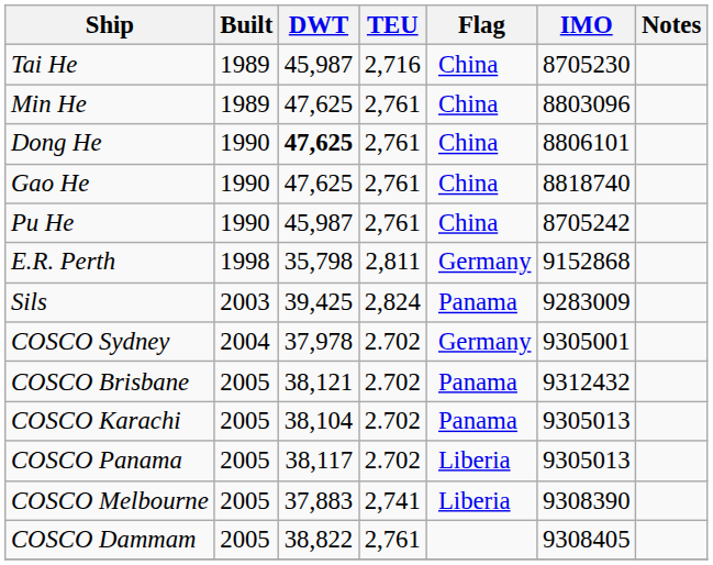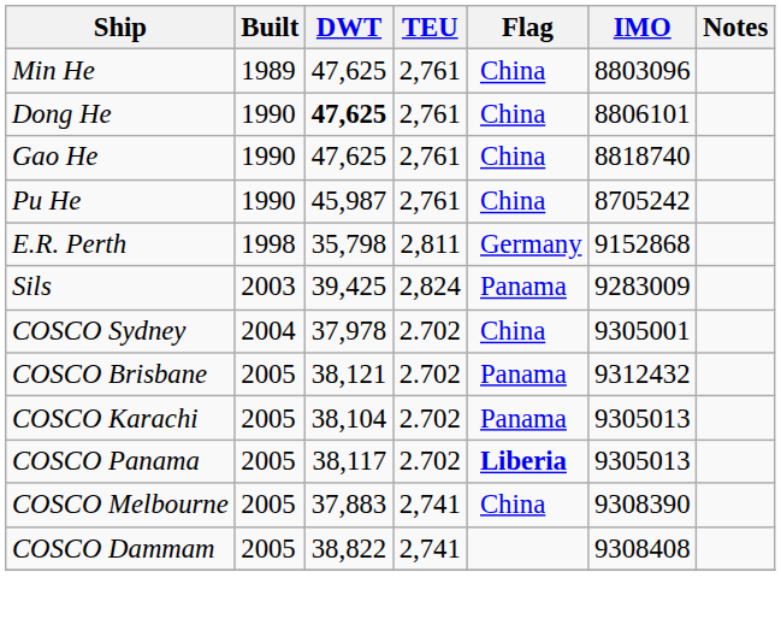 <table class="wikitable">
 <tr>
 <th>Ship</th>
 <th>Built</th>
 <th><a href='#'>DWT</a></th>
 <th><a href='#'>TEU</a></th>
 <th>Flag</th>
 <th><a href='#'>IMO</a></th>
 <th>Notes</th>
-</tr>
-<tr>
-<td><em>Tai He</em></td>
-<td>1989</td>
-<td align=right>45,987</td>
-<td align=right>2,716</td>
-<td> <a href='#'>China</a></td>
-<td>8705230</td>
-<td></td>
 </tr>
 <tr>
 <td><em>Min He</em></td>
 <td>1989</td>
 <td align=right>47,625</td>
 <td align=right>2,761</td>
 <td> <a href='#'>China</a></td>
 <td>8803096</td>
 <td></td>
 </tr>
 <tr>
 <td><em>Dong He</em></td>
 <td>1990</td>
 <td align=right><strong>47,625</strong></td>
 <td align=right>2,761</td>
 <td> <a href='#'>China</a></td>
 <td>8806101</td>
 <td></td>
 </tr>
 <tr>
 <td><em>Gao He</em></td>
 <td>1990</td>
 <td align=right>47,625</td>
 <td align=right>2,761</td>
 <td> <a href='#'>China</a></td>
 <td>8818740</td>
 <td></td>
 </tr>
 <tr>
 <td><em>Pu He</em></td>
 <td>1990</td>
 <td align=right>45,987</td>
 <td align=right>2,761</td>
 <td> <a href='#'>China</a></td>
 <td>8705242</td>
 <td></td>
 </tr>
 <tr>
 <td><em>E.R. Perth</em></td>
 <td>1998</td>
 <td align=right>35,798</td>
 <td align=right>2,811</td>
 <td> <a href='#'>Germany</a></td>
 <td>9152868</td>
 <td></td>
 </tr>
 <tr>
 <td><em>Sils</em></td>
 <td>2003</td>
 <td align=right>39,425</td>
 <td align=right>2,824</td>
 <td> <a href='#'>Panama</a></td>
 <td>9283009</td>
 <td></td>
 </tr>
 <tr>
 <td><em>COSCO Sydney</em></td>
 <td>2004</td>
 <td align=right>37,978</td>
 <td align=right>2.702</td>
-<td> <a href='#'>Germany</a></td>
+<td> <a href='#'>China</a></td>
 <td>9305001</td>
 <td></td>
 </tr>
 <tr>
 <td><em>COSCO Brisbane</em></td>
 <td>2005</td>
 <td align=right>38,121</td>
 <td align=right>2.702</td>
 <td> <a href='#'>Panama</a></td>
 <td>9312432</td>
 <td></td>
 </tr>
 <tr>
 <td><em>COSCO Karachi</em></td>
 <td>2005</td>
 <td align=right>38,104</td>
 <td align=right>2.702</td>
 <td> <a href='#'>Panama</a></td>
 <td>9305013</td>
 <td></td>
 </tr>
 <tr>
 <td><em>COSCO Panama</em></td>
 <td>2005</td>
 <td align=right>38,117</td>
 <td align=right>2.702</td>
-<td> <a href='#'>Liberia</a></td>
+<td><strong> <a href='#'>Liberia</a></strong></td>
 <td>9305013</td>
 <td></td>
 </tr>
 <tr>
 <td><em>COSCO Melbourne</em></td>
 <td>2005</td>
 <td align=right>37,883</td>
 <td align=right>2,741</td>
-<td> <a href='#'>Liberia</a></td>
+<td> <a href='#'>China</a></td>
 <td>9308390</td>
 <td></td>
 </tr>
 <tr>
 <td><em>COSCO Dammam</em></td>
 <td>2005</td>
 <td align=right>38,822</td>
-<td align=right>2,761</td>
+<td align=right>2,741</td>
 <td></td>
-<td>9308405</td>
+<td>9308408</td>
 <td></td>
 </tr>
 <tr>
 </tr>
 </table>
